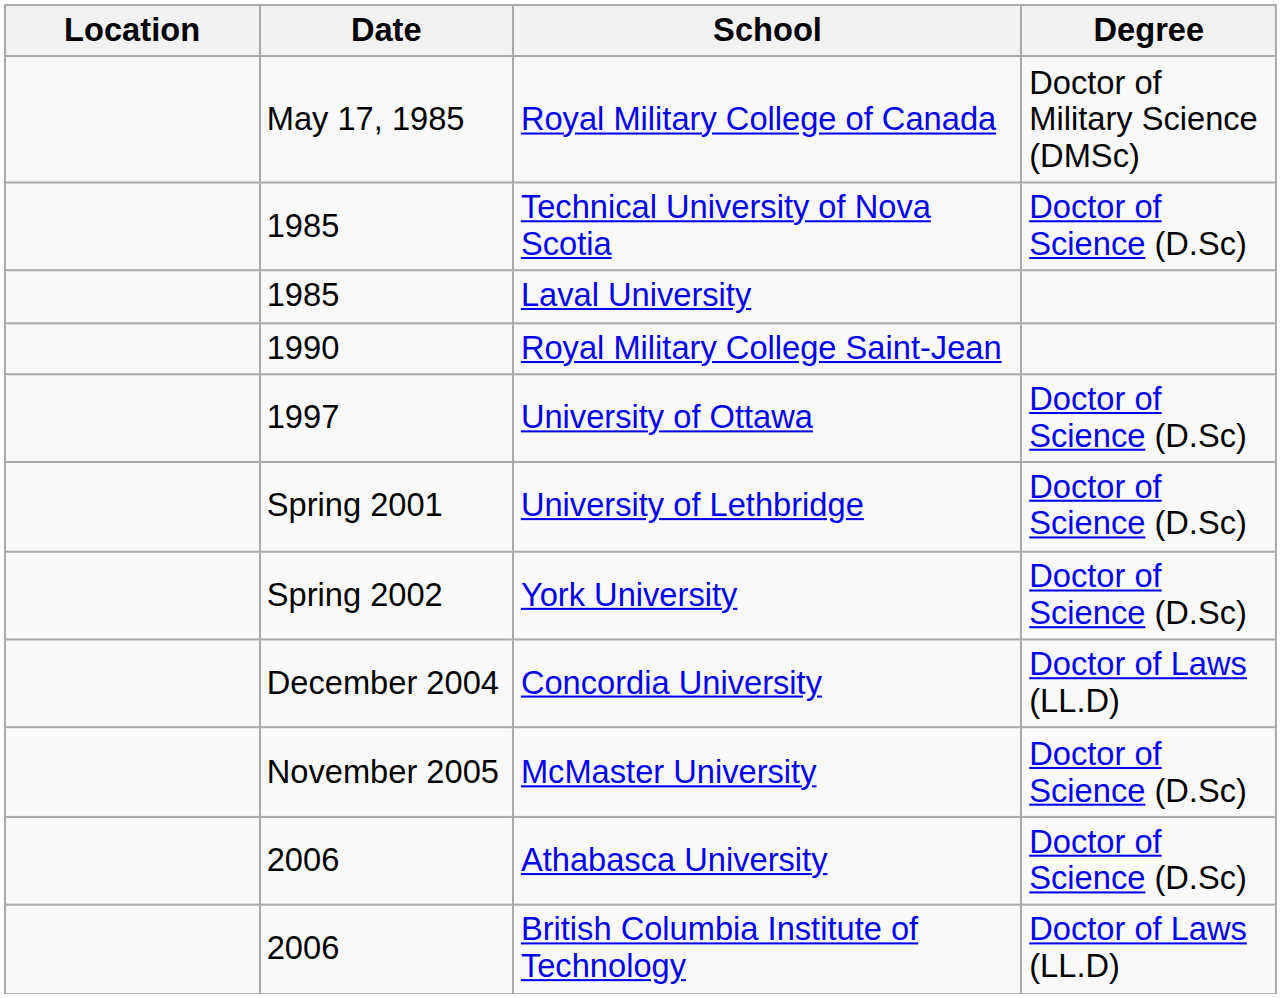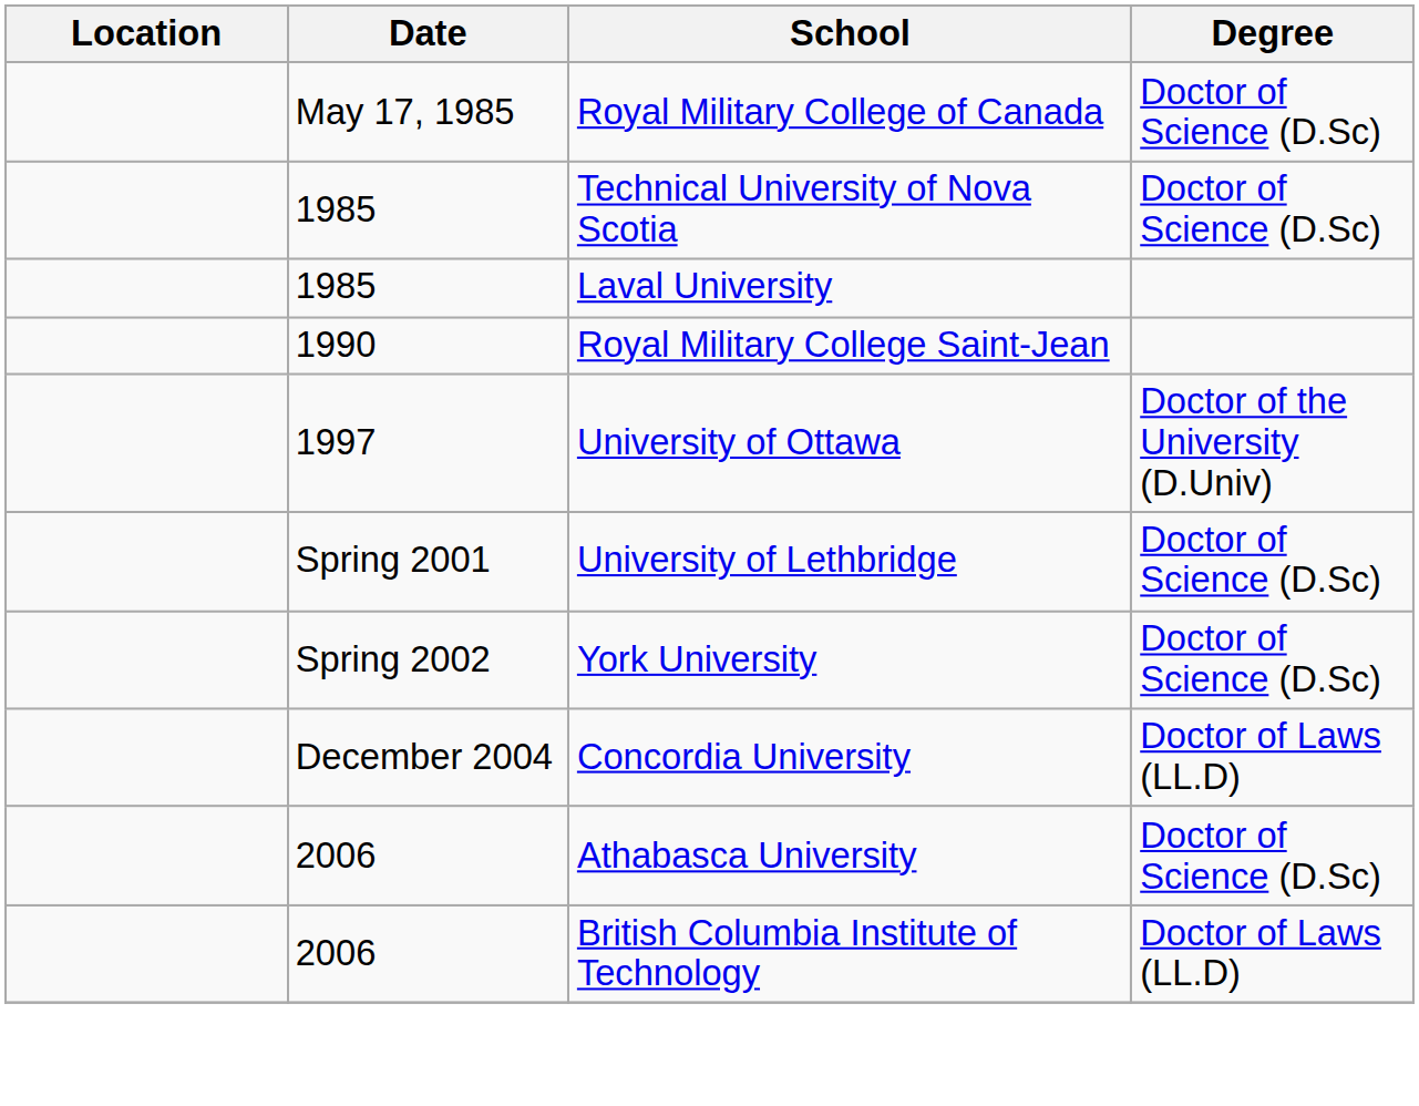 <table class="wikitable" style="width:100%;">
 <tr>
 <th style="width:20%;">Location</th>
 <th style="width:20%;">Date</th>
 <th style="width:40%;">School</th>
 <th style="width:20%;">Degree</th>
 </tr>
 <tr>
 <td></td>
 <td>May 17, 1985</td>
 <td><a href='#'>Royal Military College of Canada</a></td>
-<td>Doctor of Military Science (DMSc)</td>
+<td><a href='#'>Doctor of Science</a> (D.Sc)</td>
 </tr>
 <tr>
 <td></td>
 <td>1985</td>
 <td><a href='#'>Technical University of Nova Scotia</a></td>
 <td><a href='#'>Doctor of Science</a> (D.Sc)</td>
 </tr>
 <tr>
 <td></td>
 <td>1985</td>
 <td><a href='#'>Laval University</a></td>
 <td></td>
 </tr>
 <tr>
 <td></td>
 <td>1990</td>
 <td><a href='#'>Royal Military College Saint-Jean</a></td>
 <td></td>
 </tr>
 <tr>
 <td></td>
 <td>1997</td>
 <td><a href='#'>University of Ottawa</a></td>
-<td><a href='#'>Doctor of Science</a> (D.Sc)</td>
+<td><a href='#'>Doctor of the University</a> (D.Univ)</td>
 </tr>
 <tr>
 <td></td>
 <td>Spring 2001</td>
 <td><a href='#'>University of Lethbridge</a></td>
 <td><a href='#'>Doctor of Science</a> (D.Sc)</td>
 </tr>
 <tr>
 <td></td>
 <td>Spring 2002</td>
 <td><a href='#'>York University</a></td>
 <td><a href='#'>Doctor of Science</a> (D.Sc)</td>
 </tr>
 <tr>
 <td></td>
 <td>December 2004</td>
 <td><a href='#'>Concordia University</a></td>
 <td><a href='#'>Doctor of Laws</a>  (LL.D)</td>
 </tr>
 <tr>
 <td></td>
-<td>November 2005</td>
-<td><a href='#'>McMaster University</a></td>
-<td><a href='#'>Doctor of Science</a> (D.Sc)</td>
-</tr>
-<tr>
-<td></td>
 <td>2006</td>
 <td><a href='#'>Athabasca University</a></td>
 <td><a href='#'>Doctor of Science</a> (D.Sc)</td>
 </tr>
 <tr>
 <td></td>
 <td>2006</td>
 <td><a href='#'>British Columbia Institute of Technology</a></td>
 <td><a href='#'>Doctor of Laws</a>  (LL.D)</td>
 </tr>
 <tr>
 </tr>
 </table>
